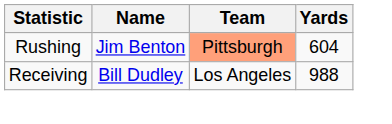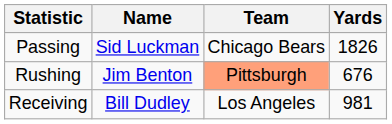 <table class="wikitable">
 <tr>
 <th>Statistic</th>
 <th>Name</th>
 <th>Team</th>
 <th>Yards</th>
 </tr>
 <tr align="center">
+<td>Passing</td>
+<td><a href='#'>Sid Luckman</a></td>
+<td>Chicago Bears</td>
+<td>1826</td>
+</tr>
+<tr align="center">
 <td>Rushing</td>
 <td><a href='#'>Jim Benton</a></td>
 <td style="background: lightsalmon;">Pittsburgh</td>
-<td>604</td>
+<td>676</td>
 </tr>
 <tr align="center">
 <td>Receiving</td>
 <td><a href='#'>Bill Dudley</a></td>
 <td>Los Angeles</td>
-<td>988</td>
+<td>981</td>
 </tr>
 </table>
